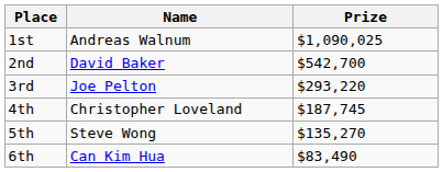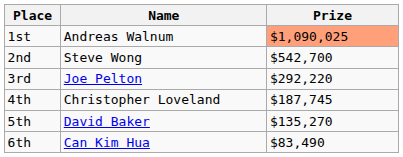 <table class="wikitable">
 <tr>
 <th width="50">Place</th>
 <th width="200">Name</th>
 <th width="125">Prize</th>
 </tr>
 <tr>
 <td>1st</td>
 <td>Andreas Walnum</td>
-<td>$1,090,025</td>
+<td style="background: lightsalmon;">$1,090,025</td>
 </tr>
 <tr>
 <td>2nd</td>
-<td><a href='#'>David Baker</a></td>
+<td>Steve Wong</td>
 <td>$542,700</td>
 </tr>
 <tr>
 <td>3rd</td>
 <td><a href='#'>Joe Pelton</a></td>
-<td>$293,220</td>
+<td>$292,220</td>
 </tr>
 <tr>
 <td>4th</td>
 <td>Christopher Loveland</td>
 <td>$187,745</td>
 </tr>
 <tr>
 <td>5th</td>
-<td>Steve Wong</td>
+<td><a href='#'>David Baker</a></td>
 <td>$135,270</td>
 </tr>
 <tr>
 <td>6th</td>
 <td><a href='#'>Can Kim Hua</a></td>
 <td>$83,490</td>
 </tr>
 </table>
